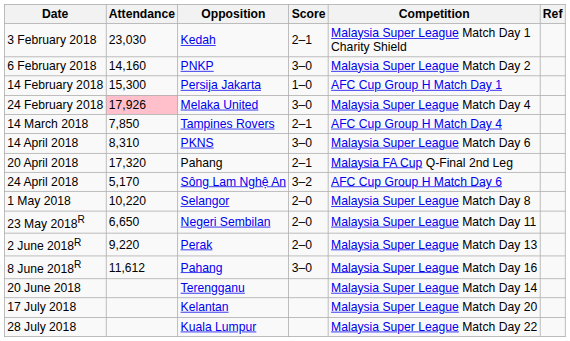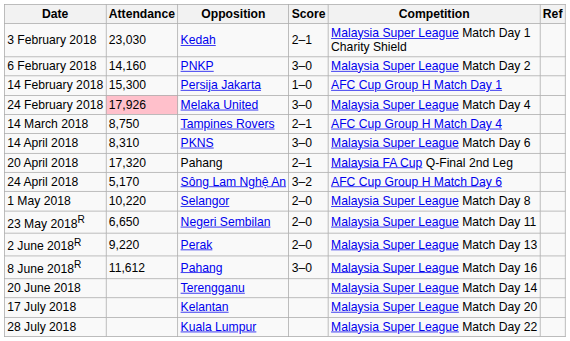 <table class="wikitable sortable">
 <tr>
 <th>Date</th>
 <th>Attendance</th>
 <th>Opposition</th>
 <th>Score</th>
 <th>Competition</th>
 <th>Ref</th>
 </tr>
 <tr>
 <td>3 February 2018</td>
 <td>23,030</td>
 <td><a href='#'>Kedah</a></td>
 <td>2–1</td>
 <td><a href='#'>Malaysia Super League</a> Match Day 1<br>Charity Shield</td>
 <td></td>
 </tr>
 <tr>
 <td>6 February 2018</td>
 <td>14,160</td>
 <td><a href='#'>PNKP</a></td>
 <td>3–0</td>
 <td><a href='#'>Malaysia Super League</a> Match Day 2</td>
 <td></td>
 </tr>
 <tr>
 <td>14 February 2018</td>
 <td>15,300</td>
 <td><a href='#'>Persija Jakarta</a></td>
 <td>1–0</td>
 <td><a href='#'>AFC Cup Group H Match Day 1</a></td>
 <td></td>
 </tr>
 <tr>
 <td>24 February 2018</td>
 <td style="background: pink;">17,926</td>
 <td><a href='#'>Melaka United</a></td>
 <td>3–0</td>
 <td><a href='#'>Malaysia Super League</a> Match Day 4</td>
 <td></td>
 </tr>
 <tr>
 <td>14 March 2018</td>
-<td>7,850</td>
+<td>8,750</td>
 <td><a href='#'>Tampines Rovers</a></td>
 <td>2–1</td>
 <td><a href='#'>AFC Cup Group H Match Day 4</a></td>
 <td></td>
 </tr>
 <tr>
 <td>14 April 2018</td>
 <td>8,310</td>
 <td><a href='#'>PKNS</a></td>
 <td>3–0</td>
 <td><a href='#'>Malaysia Super League</a> Match Day 6</td>
 <td></td>
 </tr>
 <tr>
 <td>20 April 2018</td>
 <td>17,320</td>
 <td>Pahang</td>
 <td>2–1</td>
 <td><a href='#'>Malaysia FA Cup</a> Q-Final 2nd Leg</td>
 <td></td>
 </tr>
 <tr>
 <td>24 April 2018</td>
 <td>5,170</td>
 <td><a href='#'>Sông Lam Nghệ An</a></td>
 <td>3–2</td>
 <td><a href='#'>AFC Cup Group H Match Day 6</a></td>
 <td></td>
 </tr>
 <tr>
 <td>1 May 2018</td>
 <td>10,220</td>
 <td><a href='#'>Selangor</a></td>
 <td>2–0</td>
 <td><a href='#'>Malaysia Super League</a> Match Day 8</td>
 <td></td>
 </tr>
 <tr>
 <td>23 May 2018<sup>R</sup></td>
 <td>6,650</td>
 <td><a href='#'>Negeri Sembilan</a></td>
 <td>2–0</td>
 <td><a href='#'>Malaysia Super League</a> Match Day 11</td>
 <td></td>
 </tr>
 <tr>
 <td>2 June 2018<sup>R</sup></td>
 <td>9,220</td>
 <td><a href='#'>Perak</a></td>
 <td>2–0</td>
 <td><a href='#'>Malaysia Super League</a> Match Day 13</td>
 <td></td>
 </tr>
 <tr>
 <td>8 June 2018<sup>R</sup></td>
 <td>11,612</td>
 <td><a href='#'>Pahang</a></td>
 <td>3–0</td>
 <td><a href='#'>Malaysia Super League</a> Match Day 16</td>
 <td></td>
 </tr>
 <tr>
 <td>20 June 2018</td>
 <td></td>
 <td><a href='#'>Terengganu</a></td>
 <td></td>
 <td><a href='#'>Malaysia Super League</a> Match Day 14</td>
 <td></td>
 </tr>
 <tr>
 <td>17 July 2018</td>
 <td></td>
 <td><a href='#'>Kelantan</a></td>
 <td></td>
 <td><a href='#'>Malaysia Super League</a> Match Day 20</td>
 <td></td>
 </tr>
 <tr>
 <td>28 July 2018</td>
 <td></td>
 <td><a href='#'>Kuala Lumpur</a></td>
 <td></td>
 <td><a href='#'>Malaysia Super League</a> Match Day 22</td>
 <td></td>
 </tr>
 </table>
